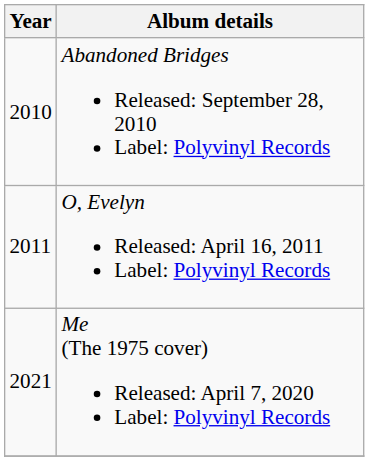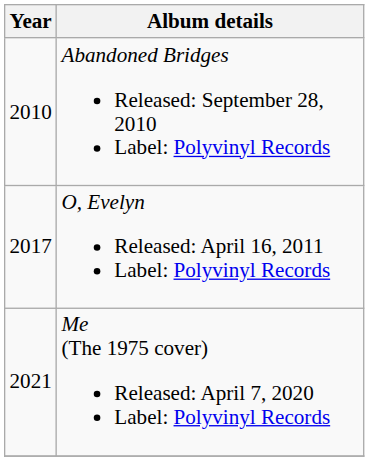 <table class="wikitable">
 <tr>
 <th>Year</th>
 <th width="225">Album details</th>
 </tr>
 <tr>
 <td>2010</td>
 <td><em>Abandoned Bridges</em><br><ul><li>Released: September 28, 2010</li><li>Label: <a href='#'>Polyvinyl Records</a></li></ul></td>
 </tr>
 <tr>
-<td>2011</td>
+<td>2017</td>
 <td><em>O, Evelyn</em><br><ul><li>Released: April 16, 2011</li><li>Label: <a href='#'>Polyvinyl Records</a></li></ul></td>
 </tr>
 <tr>
 <td>2021</td>
 <td><em>Me</em><br>(The 1975 cover)<ul><li>Released: April 7, 2020</li><li>Label: <a href='#'>Polyvinyl Records</a></li></ul></td>
 </tr>
 <tr>
 </tr>
 </table>
